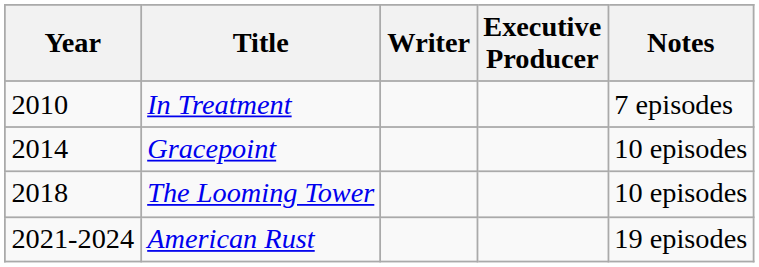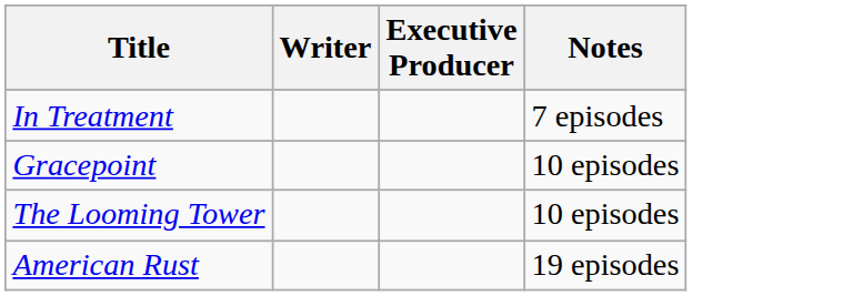 <table class="wikitable">
 <tr>
-<th>Year</th>
 <th>Title</th>
 <th>Writer</th>
 <th>Executive<br>Producer</th>
 <th>Notes</th>
 </tr>
 <tr>
-<td>2010</td>
 <td><em><a href='#'>In Treatment</a></em></td>
 <td></td>
 <td></td>
 <td>7 episodes</td>
 </tr>
 <tr>
-<td>2014</td>
 <td><em><a href='#'>Gracepoint</a></em></td>
 <td></td>
 <td></td>
 <td>10 episodes</td>
 </tr>
 <tr>
-<td>2018</td>
 <td><em><a href='#'>The Looming Tower</a></em></td>
 <td></td>
 <td></td>
 <td>10 episodes</td>
 </tr>
 <tr>
-<td>2021-2024</td>
 <td><a href='#'><em>American Rust</em></a></td>
 <td></td>
 <td></td>
 <td>19 episodes</td>
 </tr>
 </table>
